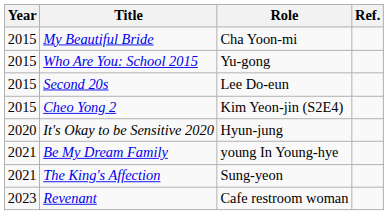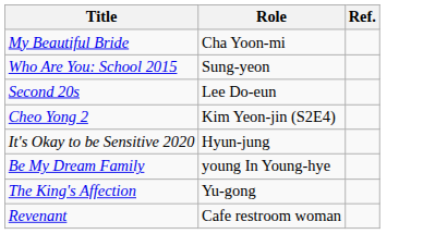 <table class="wikitable">
 <tr>
-<th>Year</th>
 <th>Title</th>
 <th>Role</th>
 <th>Ref.</th>
 </tr>
 <tr>
-<td>2015</td>
 <td><em><a href='#'>My Beautiful Bride</a></em></td>
 <td>Cha Yoon-mi</td>
 <td></td>
 </tr>
 <tr>
-<td>2015</td>
 <td><em><a href='#'>Who Are You: School 2015</a></em></td>
-<td>Yu-gong</td>
+<td>Sung-yeon</td>
 <td></td>
 </tr>
 <tr>
-<td>2015</td>
 <td><em><a href='#'>Second 20s</a></em></td>
 <td>Lee Do-eun</td>
 <td></td>
 </tr>
 <tr>
-<td>2015</td>
 <td><em><a href='#'>Cheo Yong 2</a></em></td>
 <td>Kim Yeon-jin (S2E4)</td>
 <td></td>
 </tr>
 <tr>
-<td>2020</td>
 <td><em>It's Okay to be Sensitive 2020</em></td>
 <td>Hyun-jung</td>
 <td></td>
 </tr>
 <tr>
-<td>2021</td>
 <td><em><a href='#'>Be My Dream Family</a></em></td>
 <td>young In Young-hye</td>
 <td></td>
 </tr>
 <tr>
-<td>2021</td>
 <td><em><a href='#'>The King's Affection</a></em></td>
-<td>Sung-yeon</td>
+<td>Yu-gong</td>
 <td></td>
 </tr>
 <tr>
-<td>2023</td>
 <td><em><a href='#'>Revenant</a></em></td>
 <td>Cafe restroom woman</td>
 <td></td>
 </tr>
 </table>
